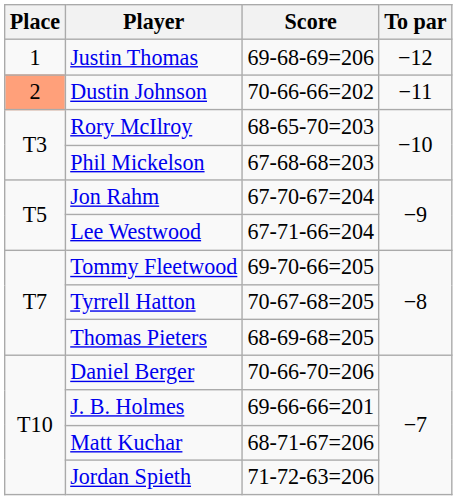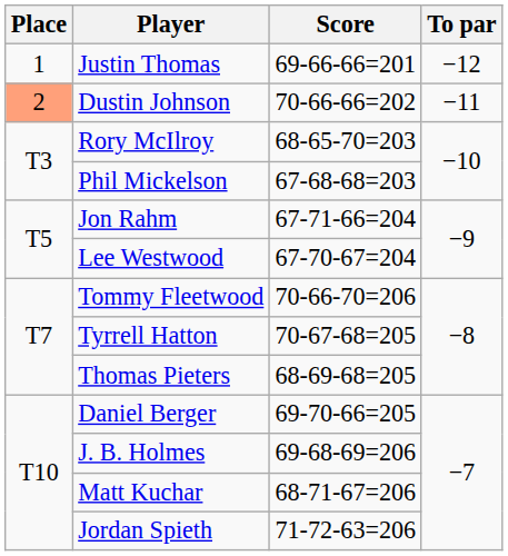 <table class="wikitable">
 <tr>
 <th>Place</th>
 <th>Player</th>
 <th>Score</th>
 <th>To par</th>
 </tr>
 <tr>
 <td align=center>1</td>
 <td> <a href='#'>Justin Thomas</a></td>
-<td>69-68-69=206</td>
+<td>69-66-66=201</td>
 <td align=center>−12</td>
 </tr>
 <tr>
 <td align=center style="background: lightsalmon;">2</td>
 <td> <a href='#'>Dustin Johnson</a></td>
 <td>70-66-66=202</td>
 <td align=center>−11</td>
 </tr>
 <tr>
 <td rowspan=2 align=center>T3</td>
 <td> <a href='#'>Rory McIlroy</a></td>
 <td>68-65-70=203</td>
 <td rowspan=2 align=center>−10</td>
 </tr>
 <tr>
 <td> <a href='#'>Phil Mickelson</a></td>
 <td>67-68-68=203</td>
 </tr>
 <tr>
 <td rowspan=2 align=center>T5</td>
 <td> <a href='#'>Jon Rahm</a></td>
-<td>67-70-67=204</td>
+<td>67-71-66=204</td>
 <td rowspan=2 align=center>−9</td>
 </tr>
 <tr>
 <td> <a href='#'>Lee Westwood</a></td>
-<td>67-71-66=204</td>
+<td>67-70-67=204</td>
 </tr>
 <tr>
 <td rowspan=3 align=center>T7</td>
 <td> <a href='#'>Tommy Fleetwood</a></td>
-<td>69-70-66=205</td>
+<td>70-66-70=206</td>
 <td rowspan=3 align=center>−8</td>
 </tr>
 <tr>
 <td> <a href='#'>Tyrrell Hatton</a></td>
 <td>70-67-68=205</td>
 </tr>
 <tr>
 <td> <a href='#'>Thomas Pieters</a></td>
 <td>68-69-68=205</td>
 </tr>
 <tr>
 <td rowspan=4 align=center>T10</td>
 <td> <a href='#'>Daniel Berger</a></td>
-<td>70-66-70=206</td>
+<td>69-70-66=205</td>
 <td rowspan=4 align=center>−7</td>
 </tr>
 <tr>
 <td> <a href='#'>J. B. Holmes</a></td>
-<td>69-66-66=201</td>
+<td>69-68-69=206</td>
 </tr>
 <tr>
 <td> <a href='#'>Matt Kuchar</a></td>
 <td>68-71-67=206</td>
 </tr>
 <tr>
 <td> <a href='#'>Jordan Spieth</a></td>
 <td>71-72-63=206</td>
 </tr>
 </table>
